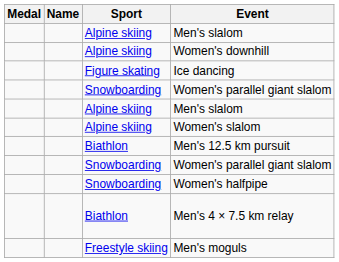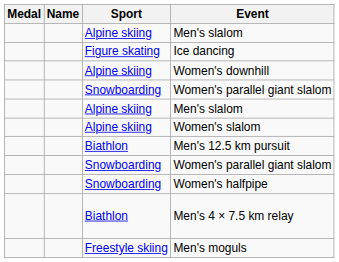 <table class="wikitable sortable" style="font-size:90%">
 <tr>
 <th>Medal</th>
 <th>Name</th>
 <th>Sport</th>
 <th>Event</th>
 </tr>
 <tr>
 <td></td>
 <td></td>
 <td><a href='#'>Alpine skiing</a></td>
 <td>Men's slalom</td>
 </tr>
 <tr>
 <td></td>
+<td> <br> </td>
+<td><a href='#'>Figure skating</a></td>
+<td>Ice dancing</td>
+</tr>
+<tr>
+<td></td>
 <td></td>
 <td><a href='#'>Alpine skiing</a></td>
 <td>Women's downhill</td>
-</tr>
-<tr>
-<td></td>
-<td> <br> </td>
-<td><a href='#'>Figure skating</a></td>
-<td>Ice dancing</td>
 </tr>
 <tr>
 <td></td>
 <td></td>
 <td><a href='#'>Snowboarding</a></td>
 <td>Women's parallel giant slalom</td>
 </tr>
 <tr>
 <td></td>
 <td></td>
 <td><a href='#'>Alpine skiing</a></td>
 <td>Men's slalom</td>
 </tr>
 <tr>
 <td></td>
 <td></td>
 <td><a href='#'>Alpine skiing</a></td>
 <td>Women's slalom</td>
 </tr>
 <tr>
 <td></td>
 <td></td>
 <td><a href='#'>Biathlon</a></td>
 <td>Men's 12.5 km pursuit</td>
 </tr>
 <tr>
 <td></td>
 <td></td>
 <td><a href='#'>Snowboarding</a></td>
 <td>Women's parallel giant slalom</td>
 </tr>
 <tr>
 <td></td>
 <td></td>
 <td><a href='#'>Snowboarding</a></td>
 <td>Women's halfpipe</td>
 </tr>
 <tr>
 <td></td>
 <td> <br>  <br>  <br> </td>
 <td><a href='#'>Biathlon</a></td>
 <td>Men's 4 × 7.5 km relay</td>
 </tr>
 <tr>
 <td></td>
 <td></td>
 <td><a href='#'>Freestyle skiing</a></td>
 <td>Men's moguls</td>
 </tr>
 </table>
